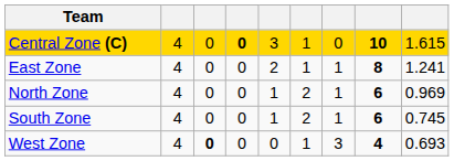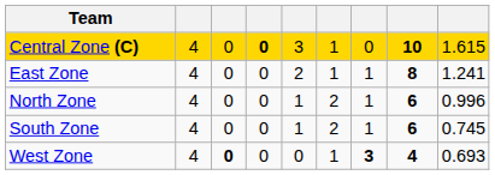 <table class="wikitable" style="text-align:center">
 <tr>
 <th width="150">Team</th>
 <th width="25"></th>
 <th width="25"></th>
 <th width="25"></th>
 <th width="25"></th>
 <th width="25"></th>
 <th width="25"></th>
 <th width="40"></th>
 <th width="40"></th>
 </tr>
 <tr style="background:gold;">
 <td style="text-align:left"><a href='#'>Central Zone</a> <strong>(C)</strong></td>
 <td>4</td>
 <td>0</td>
 <td><strong>0</strong></td>
 <td>3</td>
 <td>1</td>
 <td>0</td>
 <td><strong>10</strong></td>
 <td>1.615</td>
 </tr>
 <tr>
 <td style="text-align:left"><a href='#'>East Zone</a></td>
 <td>4</td>
 <td>0</td>
 <td>0</td>
 <td>2</td>
 <td>1</td>
 <td>1</td>
 <td><strong>8</strong></td>
 <td>1.241</td>
 </tr>
 <tr>
 <td style="text-align:left"><a href='#'>North Zone</a></td>
 <td>4</td>
 <td>0</td>
 <td>0</td>
 <td>1</td>
 <td>2</td>
 <td>1</td>
 <td><strong>6</strong></td>
-<td>0.969</td>
+<td>0.996</td>
 </tr>
 <tr>
 <td style="text-align:left"><a href='#'>South Zone</a></td>
 <td>4</td>
 <td>0</td>
 <td>0</td>
 <td>1</td>
 <td>2</td>
 <td>1</td>
 <td><strong>6</strong></td>
 <td>0.745</td>
 </tr>
 <tr>
 <td style="text-align:left"><a href='#'>West Zone</a></td>
 <td>4</td>
 <td><strong>0</strong></td>
 <td>0</td>
 <td>0</td>
 <td>1</td>
-<td>3</td>
+<td><strong>3</strong></td>
 <td><strong>4</strong></td>
 <td>0.693</td>
 </tr>
 </table>
